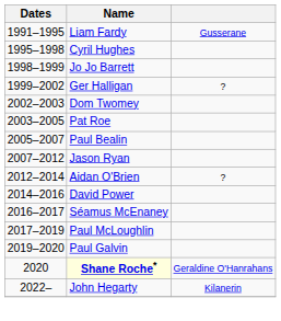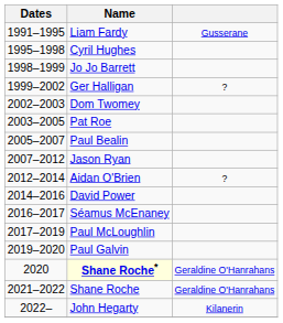 <table class="wikitable sortable" style="text-align: center;">
 <tr>
 <th>Dates</th>
 <th>Name</th>
 <th></th>
 </tr>
 <tr>
 <td>1991–1995</td>
 <td style="text-align: left;"><a href='#'>Liam Fardy</a></td>
 <td><small><a href='#'>Gusserane</a></small></td>
 </tr>
 <tr>
 <td>1995–1998</td>
 <td style="text-align: left;"><a href='#'>Cyril Hughes</a></td>
 <td><small></small></td>
 </tr>
 <tr>
 <td>1998–1999</td>
 <td style="text-align: left;"><a href='#'>Jo Jo Barrett</a></td>
 <td><small></small></td>
 </tr>
 <tr>
 <td>1999–2002</td>
 <td style="text-align: left;"><a href='#'>Ger Halligan</a></td>
 <td><small>?</small></td>
 </tr>
 <tr>
 <td>2002–2003</td>
 <td style="text-align: left;"><a href='#'>Dom Twomey</a></td>
 <td><small></small></td>
 </tr>
 <tr>
 <td>2003–2005</td>
 <td style="text-align: left;"><a href='#'>Pat Roe</a></td>
 <td><small></small></td>
 </tr>
 <tr>
 <td>2005–2007</td>
 <td style="text-align: left;"><a href='#'>Paul Bealin</a></td>
 <td><small></small></td>
 </tr>
 <tr>
 <td>2007–2012</td>
 <td style="text-align: left;"><a href='#'>Jason Ryan</a></td>
 <td><small></small></td>
 </tr>
 <tr>
 <td>2012–2014</td>
 <td style="text-align: left;"><a href='#'>Aidan O'Brien</a></td>
 <td><small>?</small></td>
 </tr>
 <tr>
 <td>2014–2016</td>
 <td style="text-align: left;"><a href='#'>David Power</a></td>
 <td><small></small></td>
 </tr>
 <tr>
 <td>2016–2017</td>
 <td style="text-align: left;"><a href='#'>Séamus McEnaney</a></td>
 <td><small></small></td>
 </tr>
 <tr>
 <td>2017–2019</td>
 <td style="text-align: left;"><a href='#'>Paul McLoughlin</a></td>
 <td><small></small></td>
 </tr>
 <tr>
 <td>2019–2020</td>
 <td style="text-align: left;"><a href='#'>Paul Galvin</a></td>
 <td><small></small></td>
 </tr>
 <tr>
 <td>2020</td>
 <th scope=row style=background:#FFFFDD><a href='#'>Shane Roche</a><sup>*</sup></th>
 <td><small><a href='#'>Geraldine O'Hanrahans</a></small></td>
 </tr>
 <tr>
+<td>2021–2022</td>
+<td style="text-align: left;"><a href='#'>Shane Roche</a></td>
+<td><small><a href='#'>Geraldine O'Hanrahans</a></small></td>
+</tr>
+<tr>
 <td>2022–</td>
 <td style="text-align: left;"><a href='#'>John Hegarty</a></td>
 <td><small><a href='#'>Kilanerin</a></small></td>
 </tr>
 <tr>
 </tr>
 </table>
